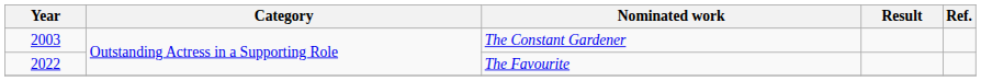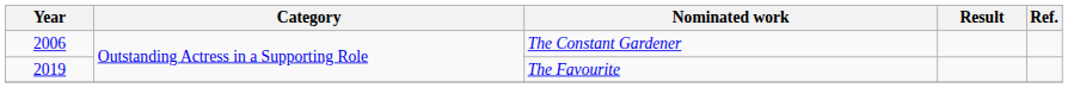 <table class=wikitable>
 <tr>
 <th scope="col" style="width:5em;">Year</th>
 <th scope="col" style="width:26em;">Category</th>
 <th scope="col" style="width:25em;">Nominated work</th>
 <th scope="col" style="width:5em;">Result</th>
 <th>Ref.</th>
 </tr>
 <tr>
-<td style="text-align:center;"><a href='#'>2003</a></td>
+<td style="text-align:center;"><a href='#'>2006</a></td>
 <td rowspan=2><a href='#'>Outstanding Actress in a Supporting Role</a></td>
 <td><em><a href='#'>The Constant Gardener</a></em></td>
 <td></td>
 <td style="text-align:center;"></td>
 </tr>
 <tr>
-<td style="text-align:center;"><a href='#'>2022</a></td>
+<td style="text-align:center;"><a href='#'>2019</a></td>
 <td><em><a href='#'>The Favourite</a></em></td>
 <td></td>
 <td style="text-align:center;"></td>
 </tr>
 <tr>
 </tr>
 </table>
